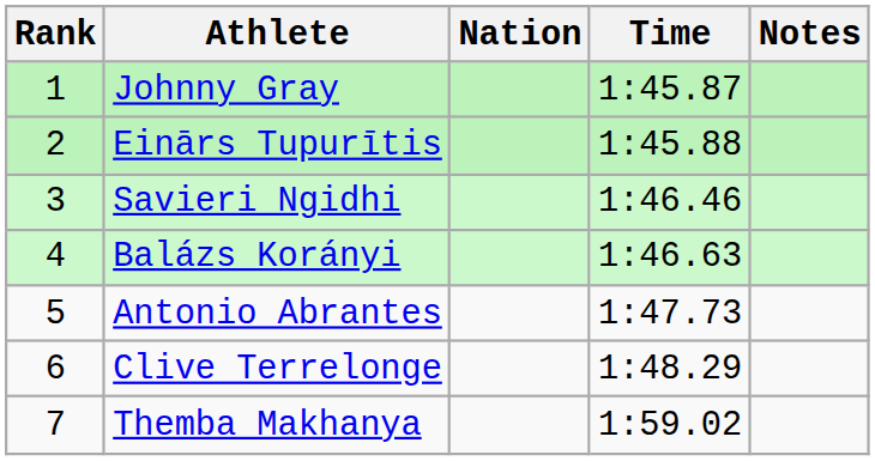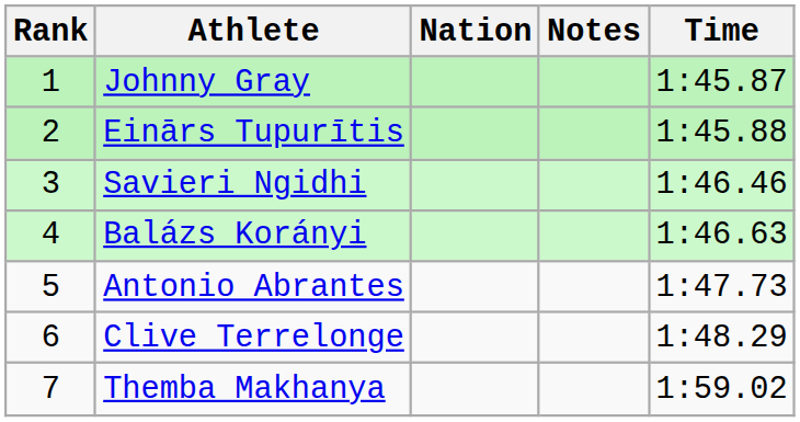 <table class="wikitable sortable" style="text-align:center">
 <tr>
 <th>Rank</th>
 <th>Athlete</th>
 <th>Nation</th>
+<th>Notes</th>
 <th>Time</th>
-<th>Notes</th>
 </tr>
 <tr bgcolor=bbf3bb>
 <td>1</td>
 <td align=left><a href='#'>Johnny Gray</a></td>
 <td align=left></td>
+<td></td>
 <td>1:45.87</td>
-<td></td>
 </tr>
 <tr bgcolor=bbf3bb>
 <td>2</td>
 <td align=left><a href='#'>Einārs Tupurītis</a></td>
 <td align=left></td>
+<td></td>
 <td>1:45.88</td>
-<td></td>
 </tr>
 <tr bgcolor=ccf9cc>
 <td>3</td>
 <td align=left><a href='#'>Savieri Ngidhi</a></td>
 <td align=left></td>
+<td></td>
 <td>1:46.46</td>
-<td></td>
 </tr>
 <tr bgcolor=ccf9cc>
 <td>4</td>
 <td align=left><a href='#'>Balázs Korányi</a></td>
 <td align=left></td>
+<td></td>
 <td>1:46.63</td>
-<td></td>
 </tr>
 <tr>
 <td>5</td>
 <td align=left><a href='#'>Antonio Abrantes</a></td>
 <td align=left></td>
+<td></td>
 <td>1:47.73</td>
-<td></td>
 </tr>
 <tr>
 <td>6</td>
 <td align=left><a href='#'>Clive Terrelonge</a></td>
 <td align=left></td>
+<td></td>
 <td>1:48.29</td>
-<td></td>
 </tr>
 <tr>
 <td>7</td>
 <td align=left><a href='#'>Themba Makhanya</a></td>
 <td align=left></td>
+<td></td>
 <td>1:59.02</td>
-<td></td>
 </tr>
 </table>
